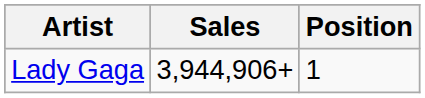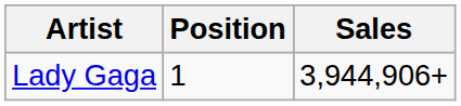 <table class="wikitable" style="font-size:97%; text-align:center;">
 <tr>
 <th align="left">Artist</th>
+<th align="left">Position</th>
 <th aligh="left">Sales</th>
-<th align="left">Position</th>
 </tr>
 <tr>
 <td align="left"><a href='#'>Lady Gaga</a></td>
+<td align="left">1</td>
 <td align="left">3,944,906+</td>
-<td align="left">1</td>
 </tr>
 </table>
